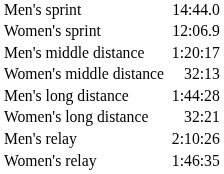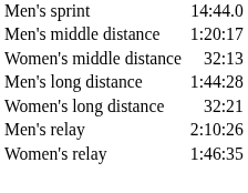 <table>
 <tr style="vertical-align:top;">
 <td>Men's sprint </td>
 <td></td>
 <td style="text-align:right;">14:44.0</td>
-<td></td>
-<td style="text-align:right;"></td>
-<td></td>
-<td style="text-align:right;"></td>
-</tr>
-<tr style="vertical-align:top;">
-<td>Women's sprint </td>
-<td></td>
-<td style="text-align:right;">12:06.9</td>
 <td></td>
 <td style="text-align:right;"></td>
 <td></td>
 <td style="text-align:right;"></td>
 </tr>
 <tr style="vertical-align:top;">
 <td>Men's middle distance </td>
 <td></td>
 <td style="text-align:right;">1:20:17</td>
 <td></td>
 <td style="text-align:right;"></td>
 <td></td>
 <td style="text-align:right;"></td>
 </tr>
 <tr style="vertical-align:top;">
 <td>Women's middle distance </td>
 <td></td>
 <td style="text-align:right;">32:13</td>
 <td></td>
 <td style="text-align:right;"></td>
 <td></td>
 <td style="text-align:right;"></td>
 </tr>
 <tr style="vertical-align:top;">
 <td>Men's long distance </td>
 <td></td>
 <td style="text-align:right;">1:44:28</td>
 <td></td>
 <td style="text-align:right;"></td>
 <td></td>
 <td style="text-align:right;"></td>
 </tr>
 <tr style="vertical-align:top;">
 <td>Women's long distance </td>
 <td></td>
 <td style="text-align:right;">32:21</td>
 <td></td>
 <td style="text-align:right;"></td>
 <td></td>
 <td style="text-align:right;"></td>
 </tr>
 <tr style="vertical-align:top;">
 <td>Men's relay</td>
 <td></td>
 <td style="text-align:right;">2:10:26</td>
 <td></td>
 <td style="text-align:right;"></td>
 <td></td>
 <td style="text-align:right;"></td>
 </tr>
 <tr style="vertical-align:top;">
 <td>Women's relay</td>
 <td></td>
 <td style="text-align:right;">1:46:35</td>
 <td></td>
 <td style="text-align:right;"></td>
 <td></td>
 <td style="text-align:right;"></td>
 </tr>
 </table>
